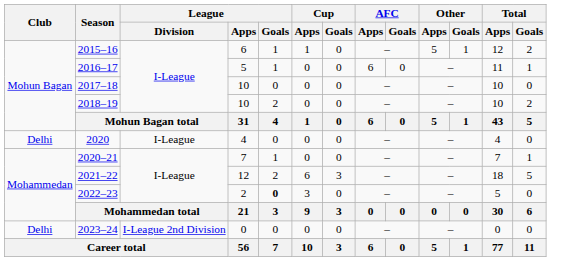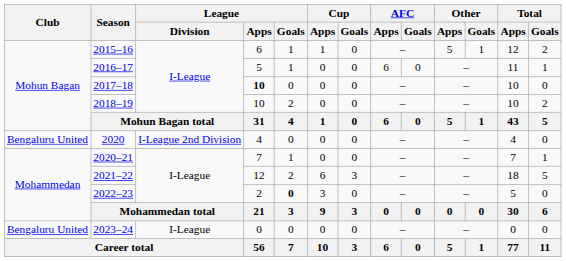 <table class="wikitable" style="font-size; text-align:center;">
 <tr>
 <th rowspan="2">Club</th>
 <th rowspan="2">Season</th>
 <th colspan="3">League</th>
 <th colspan="2">Cup</th>
 <th colspan="2"><a href='#'>AFC</a></th>
 <th colspan="2">Other</th>
 <th colspan="2">Total</th>
 </tr>
 <tr>
 <th>Division</th>
 <th>Apps</th>
 <th>Goals</th>
 <th>Apps</th>
 <th>Goals</th>
 <th>Apps</th>
 <th>Goals</th>
 <th>Apps</th>
 <th>Goals</th>
 <th>Apps</th>
 <th>Goals</th>
 </tr>
 <tr>
 <td rowspan="5"><a href='#'>Mohun Bagan</a></td>
 <td><a href='#'>2015–16</a></td>
 <td rowspan="4"><a href='#'>I-League</a></td>
 <td>6</td>
 <td>1</td>
 <td>1</td>
 <td>0</td>
 <td colspan="2">–</td>
 <td>5</td>
 <td>1</td>
 <td>12</td>
 <td>2</td>
 </tr>
 <tr>
 <td><a href='#'>2016–17</a></td>
 <td>5</td>
 <td>1</td>
 <td>0</td>
 <td>0</td>
 <td>6</td>
 <td>0</td>
 <td colspan="2">–</td>
 <td>11</td>
 <td>1</td>
 </tr>
 <tr>
 <td><a href='#'>2017–18</a></td>
-<td>10</td>
+<td><strong>10</strong></td>
 <td>0</td>
 <td>0</td>
 <td>0</td>
 <td colspan="2">–</td>
 <td colspan="2">–</td>
 <td>10</td>
 <td>0</td>
 </tr>
 <tr>
 <td><a href='#'>2018–19</a></td>
 <td>10</td>
 <td>2</td>
 <td>0</td>
 <td>0</td>
 <td colspan="2">–</td>
 <td colspan="2">–</td>
 <td>10</td>
 <td>2</td>
 </tr>
 <tr>
 <th colspan="2">Mohun Bagan total</th>
 <th>31</th>
 <th>4</th>
 <th>1</th>
 <th>0</th>
 <th>6</th>
 <th>0</th>
 <th>5</th>
 <th>1</th>
 <th>43</th>
 <th>5</th>
 </tr>
 <tr>
-<td rowspan="1"><a href='#'>Delhi</a></td>
+<td rowspan="1"><a href='#'>Bengaluru United</a></td>
 <td><a href='#'>2020</a></td>
-<td rowspan="1">I-League</td>
+<td rowspan="1"><a href='#'>I-League 2nd Division</a></td>
 <td>4</td>
 <td>0</td>
 <td>0</td>
 <td>0</td>
 <td colspan="2">–</td>
 <td colspan="2">–</td>
 <td>4</td>
 <td>0</td>
 </tr>
 <tr>
 <td rowspan="4"><a href='#'>Mohammedan</a></td>
 <td><a href='#'>2020–21</a></td>
 <td rowspan="3">I-League</td>
 <td>7</td>
 <td>1</td>
 <td>0</td>
 <td>0</td>
 <td colspan="2">–</td>
 <td colspan="2">–</td>
 <td>7</td>
 <td>1</td>
 </tr>
 <tr>
 <td><a href='#'>2021–22</a></td>
 <td>12</td>
 <td>2</td>
 <td>6</td>
 <td>3</td>
 <td colspan="2">–</td>
 <td colspan="2">–</td>
 <td>18</td>
 <td>5</td>
 </tr>
 <tr>
 <td><a href='#'>2022–23</a></td>
 <td>2</td>
 <td><strong>0</strong></td>
 <td>3</td>
 <td>0</td>
 <td colspan="2">–</td>
 <td colspan="2">–</td>
 <td>5</td>
 <td>0</td>
 </tr>
 <tr>
 <th colspan="2">Mohammedan total</th>
 <th>21</th>
 <th>3</th>
 <th>9</th>
 <th>3</th>
 <th>0</th>
 <th>0</th>
 <th>0</th>
 <th>0</th>
 <th>30</th>
 <th>6</th>
 </tr>
 <tr>
-<td rowspan="1"><a href='#'>Delhi</a></td>
+<td rowspan="1"><a href='#'>Bengaluru United</a></td>
 <td><a href='#'>2023–24</a></td>
-<td rowspan="1"><a href='#'>I-League 2nd Division</a></td>
+<td rowspan="1">I-League</td>
 <td>0</td>
 <td>0</td>
 <td>0</td>
 <td>0</td>
 <td colspan="2">–</td>
 <td colspan="2">–</td>
 <td>0</td>
 <td>0</td>
 </tr>
 <tr>
 <th colspan="3">Career total</th>
 <th>56</th>
 <th>7</th>
 <th>10</th>
 <th>3</th>
 <th>6</th>
 <th>0</th>
 <th>5</th>
 <th>1</th>
 <th>77</th>
 <th>11</th>
 </tr>
 </table>
